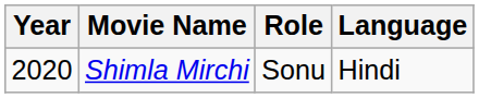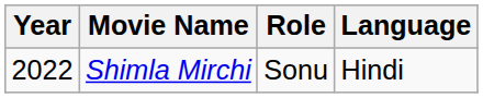 <table class="wikitable plainrowheaders">
 <tr>
 <th>Year</th>
 <th>Movie Name</th>
 <th>Role</th>
 <th>Language</th>
 </tr>
 <tr>
-<td>2020</td>
+<td>2022</td>
 <td><em><a href='#'>Shimla Mirchi</a></em></td>
 <td>Sonu</td>
 <td>Hindi</td>
 </tr>
 </table>
